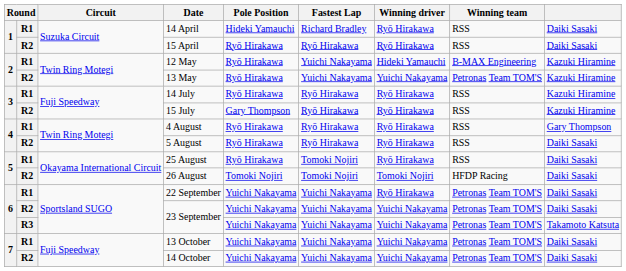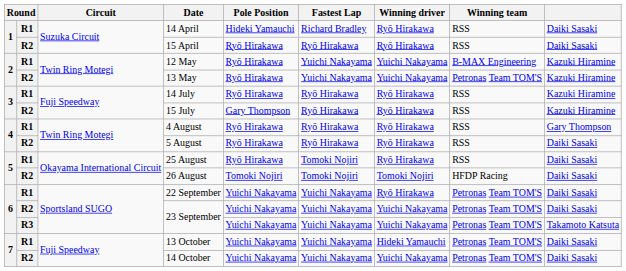 <table class="wikitable" style="font-size: 85%;">
 <tr>
 <th colspan=2>Round</th>
 <th>Circuit</th>
 <th>Date</th>
 <th>Pole Position</th>
 <th>Fastest Lap</th>
 <th>Winning driver</th>
 <th>Winning team</th>
 <th></th>
 </tr>
 <tr>
 <th rowspan=2>1</th>
 <th>R1</th>
 <td rowspan=2><a href='#'>Suzuka Circuit</a></td>
 <td>14 April</td>
 <td> <a href='#'>Hideki Yamauchi</a></td>
 <td> <a href='#'>Richard Bradley</a></td>
 <td> <a href='#'>Ryō Hirakawa</a></td>
 <td>RSS</td>
 <td> <a href='#'>Daiki Sasaki</a></td>
 </tr>
 <tr>
 <th>R2</th>
 <td>15 April</td>
 <td> <a href='#'>Ryō Hirakawa</a></td>
 <td> <a href='#'>Ryō Hirakawa</a></td>
 <td> <a href='#'>Ryō Hirakawa</a></td>
 <td>RSS</td>
 <td> <a href='#'>Daiki Sasaki</a></td>
 </tr>
 <tr>
 <th rowspan=2>2</th>
 <th>R1</th>
 <td rowspan=2><a href='#'>Twin Ring Motegi</a></td>
 <td>12 May</td>
 <td> <a href='#'>Ryō Hirakawa</a></td>
 <td> <a href='#'>Yuichi Nakayama</a></td>
-<td> <a href='#'>Hideki Yamauchi</a></td>
+<td> <a href='#'>Yuichi Nakayama</a></td>
 <td><a href='#'>B-MAX Engineering</a></td>
 <td nowrap> <a href='#'>Kazuki Hiramine</a></td>
 </tr>
 <tr>
 <th>R2</th>
 <td>13 May</td>
 <td> <a href='#'>Ryō Hirakawa</a></td>
 <td> <a href='#'>Yuichi Nakayama</a></td>
 <td> <a href='#'>Yuichi Nakayama</a></td>
 <td><a href='#'>Petronas</a> <a href='#'>Team TOM'S</a></td>
 <td> <a href='#'>Kazuki Hiramine</a></td>
 </tr>
 <tr>
 <th rowspan=2>3</th>
 <th>R1</th>
 <td rowspan=2><a href='#'>Fuji Speedway</a></td>
 <td>14 July</td>
 <td> <a href='#'>Ryō Hirakawa</a></td>
 <td> <a href='#'>Ryō Hirakawa</a></td>
 <td> <a href='#'>Ryō Hirakawa</a></td>
 <td>RSS</td>
 <td> <a href='#'>Kazuki Hiramine</a></td>
 </tr>
 <tr>
 <th>R2</th>
 <td>15 July</td>
 <td> <a href='#'>Gary Thompson</a></td>
 <td> <a href='#'>Ryō Hirakawa</a></td>
 <td> <a href='#'>Ryō Hirakawa</a></td>
 <td>RSS</td>
 <td> <a href='#'>Kazuki Hiramine</a></td>
 </tr>
 <tr>
 <th rowspan=2>4</th>
 <th>R1</th>
 <td rowspan=2><a href='#'>Twin Ring Motegi</a></td>
 <td>4 August</td>
 <td> <a href='#'>Ryō Hirakawa</a></td>
 <td> <a href='#'>Ryō Hirakawa</a></td>
 <td> <a href='#'>Ryō Hirakawa</a></td>
 <td>RSS</td>
 <td> <a href='#'>Gary Thompson</a></td>
 </tr>
 <tr>
 <th>R2</th>
 <td>5 August</td>
 <td> <a href='#'>Ryō Hirakawa</a></td>
 <td> <a href='#'>Ryō Hirakawa</a></td>
 <td> <a href='#'>Ryō Hirakawa</a></td>
 <td>RSS</td>
 <td> <a href='#'>Daiki Sasaki</a></td>
 </tr>
 <tr>
 <th rowspan=2>5</th>
 <th>R1</th>
 <td rowspan=2 nowrap><a href='#'>Okayama International Circuit</a></td>
 <td>25 August</td>
 <td> <a href='#'>Ryō Hirakawa</a></td>
 <td> <a href='#'>Tomoki Nojiri</a></td>
 <td> <a href='#'>Ryō Hirakawa</a></td>
 <td>RSS</td>
 <td> <a href='#'>Daiki Sasaki</a></td>
 </tr>
 <tr>
 <th>R2</th>
 <td>26 August</td>
 <td> <a href='#'>Tomoki Nojiri</a></td>
 <td> <a href='#'>Tomoki Nojiri</a></td>
 <td> <a href='#'>Tomoki Nojiri</a></td>
 <td>HFDP Racing</td>
 <td> <a href='#'>Daiki Sasaki</a></td>
 </tr>
 <tr>
 <th rowspan=3>6</th>
 <th>R1</th>
 <td rowspan=3><a href='#'>Sportsland SUGO</a></td>
 <td nowrap>22 September</td>
 <td nowrap> <a href='#'>Yuichi Nakayama</a></td>
 <td nowrap> <a href='#'>Yuichi Nakayama</a></td>
 <td> <a href='#'>Ryō Hirakawa</a></td>
 <td nowrap><a href='#'>Petronas</a> <a href='#'>Team TOM'S</a></td>
 <td> <a href='#'>Daiki Sasaki</a></td>
 </tr>
 <tr>
 <th>R2</th>
 <td rowspan=2>23 September</td>
 <td> <a href='#'>Yuichi Nakayama</a></td>
 <td> <a href='#'>Yuichi Nakayama</a></td>
 <td> <a href='#'>Yuichi Nakayama</a></td>
 <td><a href='#'>Petronas</a> <a href='#'>Team TOM'S</a></td>
 <td> <a href='#'>Daiki Sasaki</a></td>
 </tr>
 <tr>
 <th>R3</th>
 <td> <a href='#'>Yuichi Nakayama</a></td>
 <td> <a href='#'>Yuichi Nakayama</a></td>
 <td> <a href='#'>Yuichi Nakayama</a></td>
 <td><a href='#'>Petronas</a> <a href='#'>Team TOM'S</a></td>
 <td nowrap> <a href='#'>Takamoto Katsuta</a></td>
 </tr>
 <tr>
 <th rowspan=2>7</th>
 <th>R1</th>
 <td rowspan=2><a href='#'>Fuji Speedway</a></td>
 <td>13 October</td>
 <td> <a href='#'>Yuichi Nakayama</a></td>
 <td> <a href='#'>Yuichi Nakayama</a></td>
-<td> <a href='#'>Yuichi Nakayama</a></td>
+<td> <a href='#'>Hideki Yamauchi</a></td>
 <td><a href='#'>Petronas</a> <a href='#'>Team TOM'S</a></td>
 <td> <a href='#'>Daiki Sasaki</a></td>
 </tr>
 <tr>
 <th>R2</th>
 <td>14 October</td>
 <td> <a href='#'>Yuichi Nakayama</a></td>
 <td> <a href='#'>Yuichi Nakayama</a></td>
 <td> <a href='#'>Yuichi Nakayama</a></td>
 <td><a href='#'>Petronas</a> <a href='#'>Team TOM'S</a></td>
 <td> <a href='#'>Daiki Sasaki</a></td>
 </tr>
 </table>
